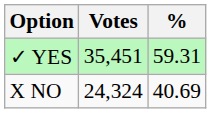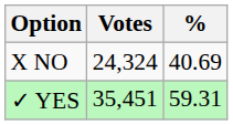 <table class="wikitable">
 <tr>
 <th>Option</th>
 <th>Votes</th>
 <th>%</th>
 </tr>
 <tr>
+<td>X NO</td>
+<td>24,324</td>
+<td>40.69</td>
+</tr>
+<tr>
 <td style=background:#bbf8be>✓ YES</td>
 <td style=background:#bbf8be>35,451</td>
 <td style=background:#bbf8be>59.31</td>
 </tr>
-<tr>
-<td>X NO</td>
-<td>24,324</td>
-<td>40.69</td>
-</tr>
 </table>
